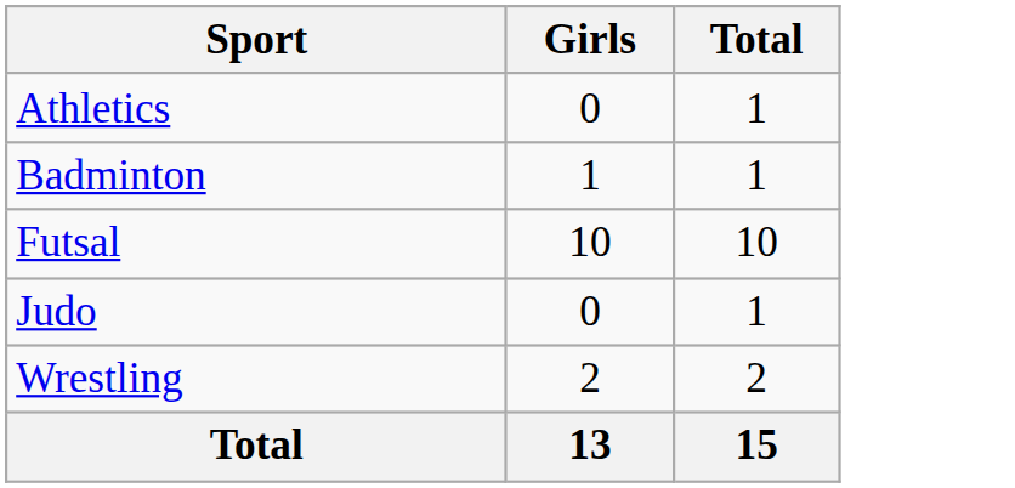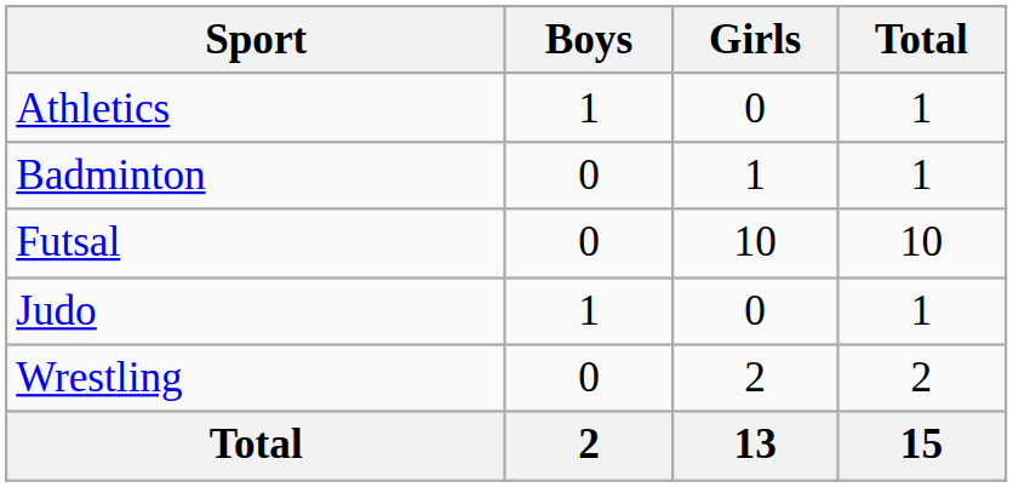 <table class="wikitable sortable" style="text-align:center;">
 <tr>
 <th width=180>Sport</th>
+<th width=55>Boys</th>
 <th width=55>Girls</th>
 <th width=55>Total</th>
 </tr>
 <tr>
 <td align=left><a href='#'>Athletics</a></td>
+<td>1</td>
 <td>0</td>
 <td>1</td>
 </tr>
 <tr>
 <td align=left><a href='#'>Badminton</a></td>
+<td>0</td>
 <td>1</td>
 <td>1</td>
 </tr>
 <tr>
 <td align=left><a href='#'>Futsal</a></td>
+<td>0</td>
 <td>10</td>
 <td>10</td>
 </tr>
 <tr>
 <td align=left><a href='#'>Judo</a></td>
+<td>1</td>
 <td>0</td>
 <td>1</td>
 </tr>
 <tr>
 <td align=left><a href='#'>Wrestling</a></td>
+<td>0</td>
 <td>2</td>
 <td>2</td>
 </tr>
 <tr class="sortbottom">
 <th>Total</th>
+<th>2</th>
 <th>13</th>
 <th>15</th>
 </tr>
 </table>
